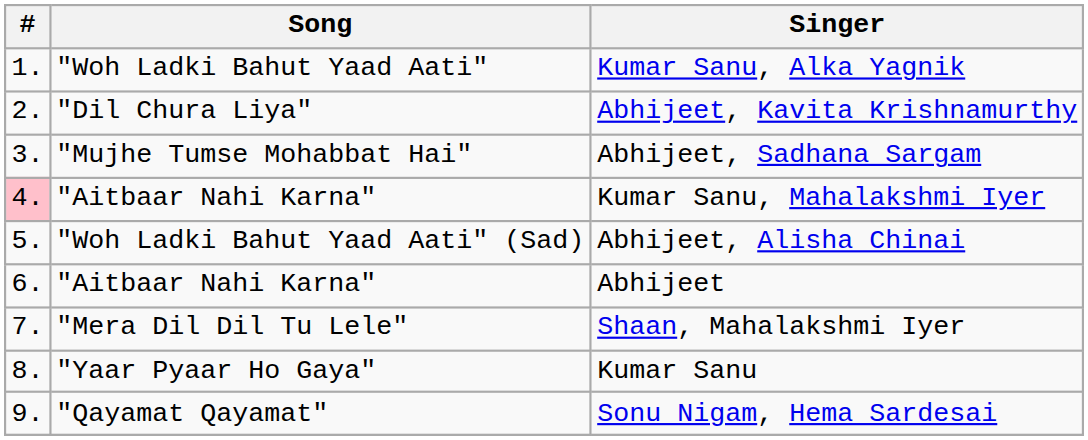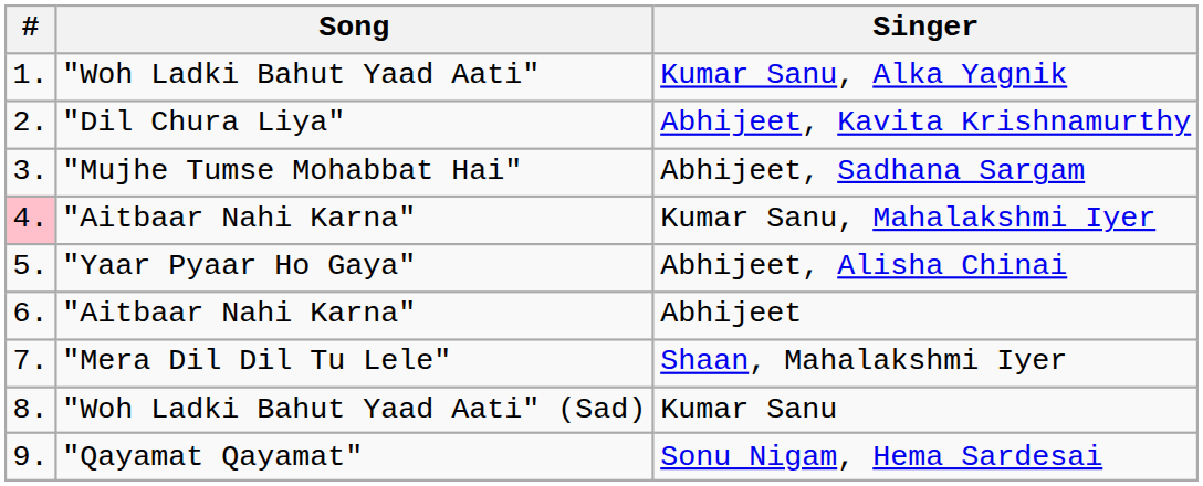 <table class="wikitable sortable" style="font-size:95%;">
 <tr>
 <th>#</th>
 <th>Song</th>
 <th>Singer</th>
 </tr>
 <tr>
 <td>1.</td>
 <td>"Woh Ladki Bahut Yaad Aati"</td>
 <td><a href='#'>Kumar Sanu</a>, <a href='#'>Alka Yagnik</a></td>
 </tr>
 <tr>
 <td>2.</td>
 <td>"Dil Chura Liya"</td>
 <td><a href='#'>Abhijeet</a>, <a href='#'>Kavita Krishnamurthy</a></td>
 </tr>
 <tr>
 <td>3.</td>
 <td>"Mujhe Tumse Mohabbat Hai"</td>
 <td>Abhijeet, <a href='#'>Sadhana Sargam</a></td>
 </tr>
 <tr>
 <td style="background: pink;">4.</td>
 <td>"Aitbaar Nahi Karna"</td>
 <td>Kumar Sanu, <a href='#'>Mahalakshmi Iyer</a></td>
 </tr>
 <tr>
 <td>5.</td>
-<td>"Woh Ladki Bahut Yaad Aati" (Sad)</td>
+<td>"Yaar Pyaar Ho Gaya"</td>
 <td>Abhijeet, <a href='#'>Alisha Chinai</a></td>
 </tr>
 <tr>
 <td>6.</td>
 <td>"Aitbaar Nahi Karna"</td>
 <td>Abhijeet</td>
 </tr>
 <tr>
 <td>7.</td>
 <td>"Mera Dil Dil Tu Lele"</td>
 <td><a href='#'>Shaan</a>, Mahalakshmi Iyer</td>
 </tr>
 <tr>
 <td>8.</td>
-<td>"Yaar Pyaar Ho Gaya"</td>
+<td>"Woh Ladki Bahut Yaad Aati" (Sad)</td>
 <td>Kumar Sanu</td>
 </tr>
 <tr>
 <td>9.</td>
 <td>"Qayamat Qayamat"</td>
 <td><a href='#'>Sonu Nigam</a>, <a href='#'>Hema Sardesai</a></td>
 </tr>
 <tr>
 </tr>
 </table>
